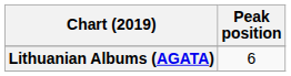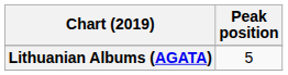 <table class="wikitable sortable plainrowheaders" style="text-align:center">
 <tr>
 <th scope="col">Chart (2019)</th>
 <th scope="col">Peak<br>position</th>
 </tr>
 <tr>
 </tr>
 <tr>
 </tr>
 <tr>
 </tr>
 <tr>
 </tr>
 <tr>
 </tr>
 <tr>
 </tr>
 <tr>
 </tr>
 <tr>
 <th scope="row">Lithuanian Albums (<a href='#'>AGATA</a>)</th>
-<td>6</td>
+<td>5</td>
 </tr>
 <tr>
 </tr>
 <tr>
 </tr>
 <tr>
 </tr>
 <tr>
 </tr>
 <tr>
 </tr>
 <tr>
 </tr>
 <tr>
 </tr>
 </table>
